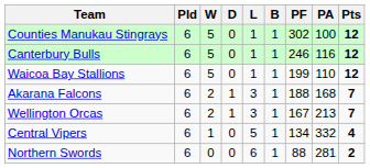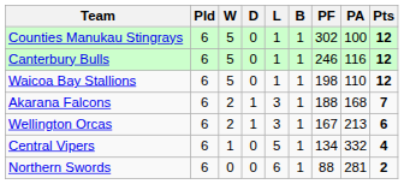 <table class="wikitable" style="text-align:center;">
 <tr>
 <th width=210>Team</th>
 <th width=20 abbr="Played">Pld</th>
 <th width=20 abbr="Won">W</th>
 <th width=20 abbr="Drawn">D</th>
 <th width=20 abbr="Lost">L</th>
 <th width=20 abbr="Bye">B</th>
 <th width=20 abbr="Points for">PF</th>
 <th width=20 abbr="Points against">PA</th>
 <th width=20 abbr="Points">Pts</th>
 </tr>
 <tr style="background: #ccffcc;">
 <td style="text-align:left;"><a href='#'>Counties Manukau Stingrays</a></td>
 <td>6</td>
 <td>5</td>
 <td>0</td>
 <td>1</td>
 <td>1</td>
 <td>302</td>
 <td>100</td>
 <td><strong>12</strong></td>
 </tr>
 <tr style="background: #ccffcc;">
 <td style="text-align:left;"><a href='#'>Canterbury Bulls</a></td>
 <td>6</td>
 <td>5</td>
 <td>0</td>
 <td>1</td>
 <td>1</td>
 <td>246</td>
 <td>116</td>
 <td><strong>12</strong></td>
 </tr>
 <tr>
 <td style="text-align:left;"><a href='#'>Waicoa Bay Stallions</a></td>
 <td>6</td>
 <td>5</td>
 <td>0</td>
 <td>1</td>
 <td>1</td>
-<td>199</td>
+<td>198</td>
 <td>110</td>
 <td><strong>12</strong></td>
 </tr>
 <tr>
 <td style="text-align:left;"><a href='#'>Akarana Falcons</a></td>
 <td>6</td>
 <td>2</td>
 <td>1</td>
 <td>3</td>
 <td>1</td>
 <td>188</td>
 <td>168</td>
 <td><strong>7</strong></td>
 </tr>
 <tr>
 <td style="text-align:left;"><a href='#'>Wellington Orcas</a></td>
 <td>6</td>
 <td>2</td>
 <td>1</td>
 <td>3</td>
 <td>1</td>
 <td>167</td>
 <td>213</td>
-<td><strong>7</strong></td>
+<td><strong>6</strong></td>
 </tr>
 <tr>
 <td style="text-align:left;"><a href='#'>Central Vipers</a></td>
 <td>6</td>
 <td>1</td>
 <td>0</td>
 <td>5</td>
 <td>1</td>
 <td>134</td>
 <td>332</td>
 <td><strong>4</strong></td>
 </tr>
 <tr>
 <td style="text-align:left;"><a href='#'>Northern Swords</a></td>
 <td>6</td>
 <td>0</td>
 <td>0</td>
 <td>6</td>
 <td>1</td>
 <td>88</td>
 <td>281</td>
 <td><strong>2</strong></td>
 </tr>
 </table>
